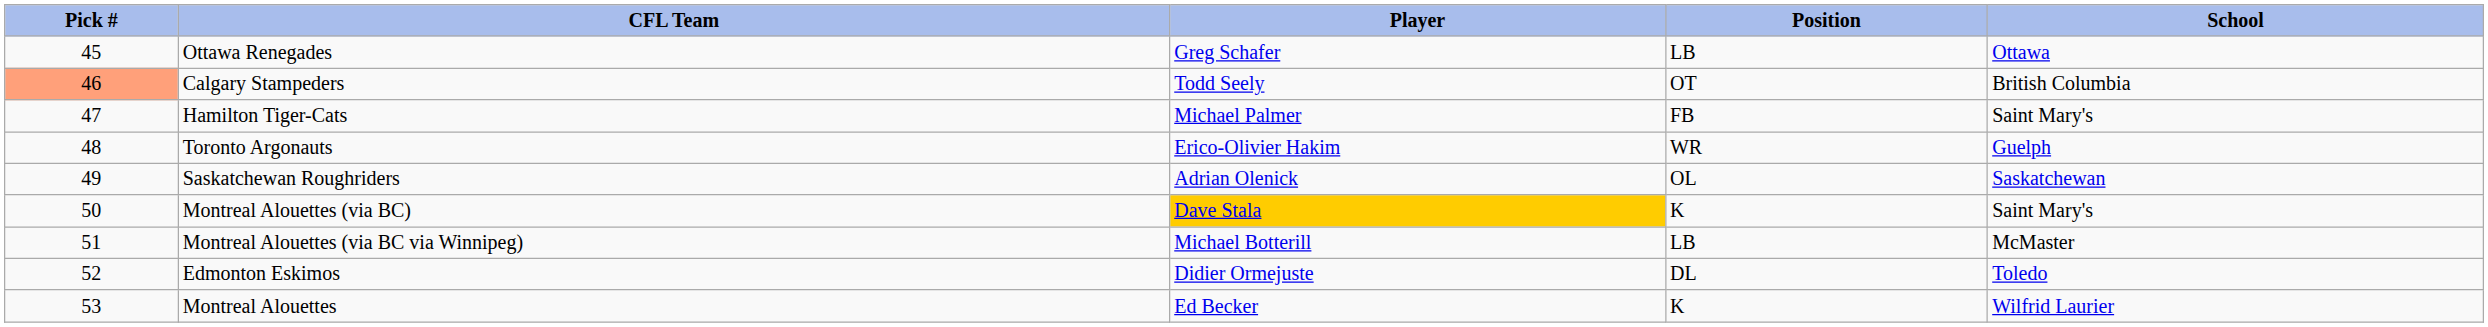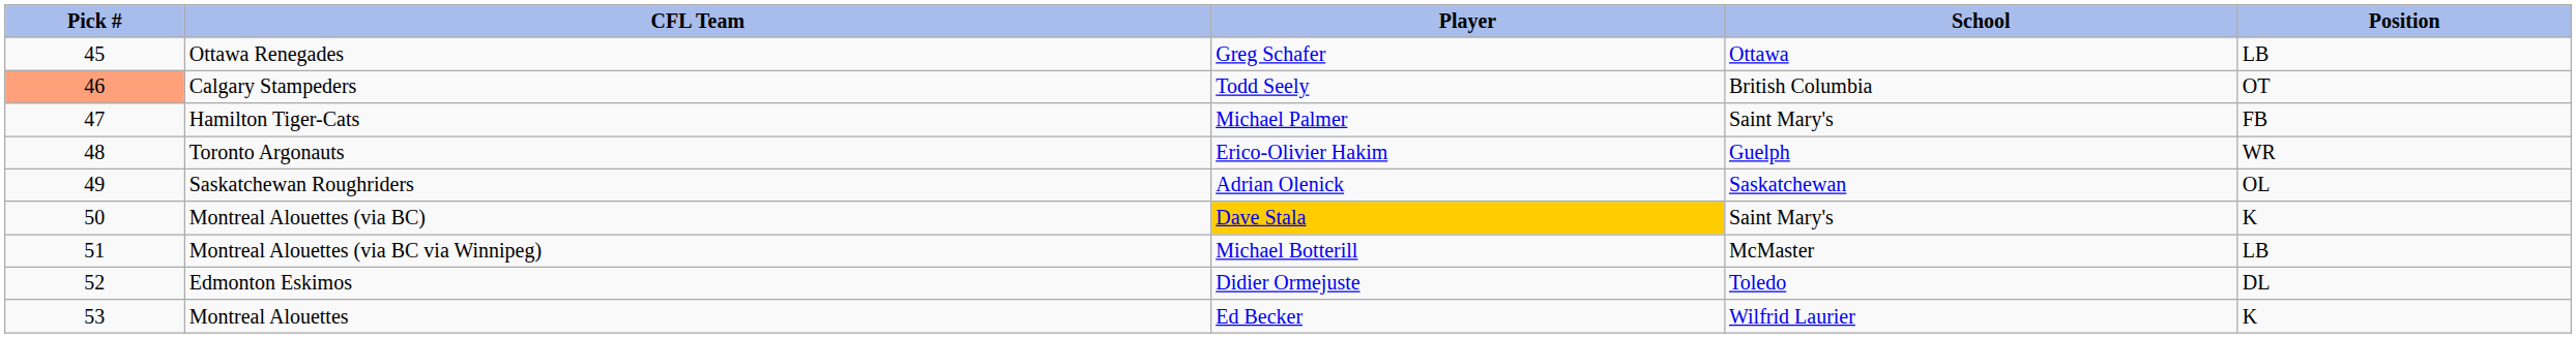 <table class="wikitable" style="width: 100%">
 <tr>
 <th style="background:#A8BDEC;" width=7%>Pick #</th>
 <th width=40% style="background:#A8BDEC;">CFL Team</th>
 <th width=20% style="background:#A8BDEC;">Player</th>
+<th width=20% style="background:#A8BDEC;">School</th>
 <th width=13% style="background:#A8BDEC;">Position</th>
-<th width=20% style="background:#A8BDEC;">School</th>
 </tr>
 <tr>
 <td align=center>45</td>
 <td>Ottawa Renegades</td>
 <td><a href='#'>Greg Schafer</a></td>
+<td><a href='#'>Ottawa</a></td>
 <td>LB</td>
-<td><a href='#'>Ottawa</a></td>
 </tr>
 <tr>
 <td align=center style="background: lightsalmon;">46</td>
 <td>Calgary Stampeders</td>
 <td><a href='#'>Todd Seely</a></td>
+<td>British Columbia</td>
 <td>OT</td>
-<td>British Columbia</td>
 </tr>
 <tr>
 <td align=center>47</td>
 <td>Hamilton Tiger-Cats</td>
 <td><a href='#'>Michael Palmer</a></td>
+<td>Saint Mary's</td>
 <td>FB</td>
-<td>Saint Mary's</td>
 </tr>
 <tr>
 <td align=center>48</td>
 <td>Toronto Argonauts</td>
 <td><a href='#'>Erico-Olivier Hakim</a></td>
+<td><a href='#'>Guelph</a></td>
 <td>WR</td>
-<td><a href='#'>Guelph</a></td>
 </tr>
 <tr>
 <td align=center>49</td>
 <td>Saskatchewan Roughriders</td>
 <td><a href='#'>Adrian Olenick</a></td>
+<td><a href='#'>Saskatchewan</a></td>
 <td>OL</td>
-<td><a href='#'>Saskatchewan</a></td>
 </tr>
 <tr>
 <td align=center>50</td>
 <td>Montreal Alouettes (via BC)</td>
 <td bgcolor="#FFCC00"><a href='#'>Dave Stala</a></td>
+<td>Saint Mary's</td>
 <td>K</td>
-<td>Saint Mary's</td>
 </tr>
 <tr>
 <td align=center>51</td>
 <td>Montreal Alouettes (via BC via Winnipeg)</td>
 <td><a href='#'>Michael Botterill</a></td>
+<td>McMaster</td>
 <td>LB</td>
-<td>McMaster</td>
 </tr>
 <tr>
 <td align=center>52</td>
 <td>Edmonton Eskimos</td>
 <td><a href='#'>Didier Ormejuste</a></td>
+<td><a href='#'>Toledo</a></td>
 <td>DL</td>
-<td><a href='#'>Toledo</a></td>
 </tr>
 <tr>
 <td align=center>53</td>
 <td>Montreal Alouettes</td>
 <td><a href='#'>Ed Becker</a></td>
+<td><a href='#'>Wilfrid Laurier</a></td>
 <td>K</td>
-<td><a href='#'>Wilfrid Laurier</a></td>
 </tr>
 </table>
